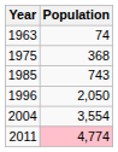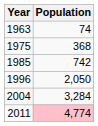 <table class="wikitable" style="line-height:1.1em;">
 <tr>
 <th>Year</th>
 <th>Population</th>
 </tr>
 <tr align="right">
 <td>1963</td>
 <td>74</td>
 </tr>
 <tr align="right">
 <td>1975</td>
 <td>368</td>
 </tr>
 <tr align="right">
 <td>1985</td>
-<td>743</td>
+<td>742</td>
 </tr>
 <tr align="right">
 <td>1996</td>
 <td>2,050</td>
 </tr>
 <tr align="right">
 <td>2004</td>
-<td>3,554</td>
+<td>3,284</td>
 </tr>
 <tr align="right">
 <td>2011</td>
 <td style="background: pink;">4,774</td>
 </tr>
 </table>
